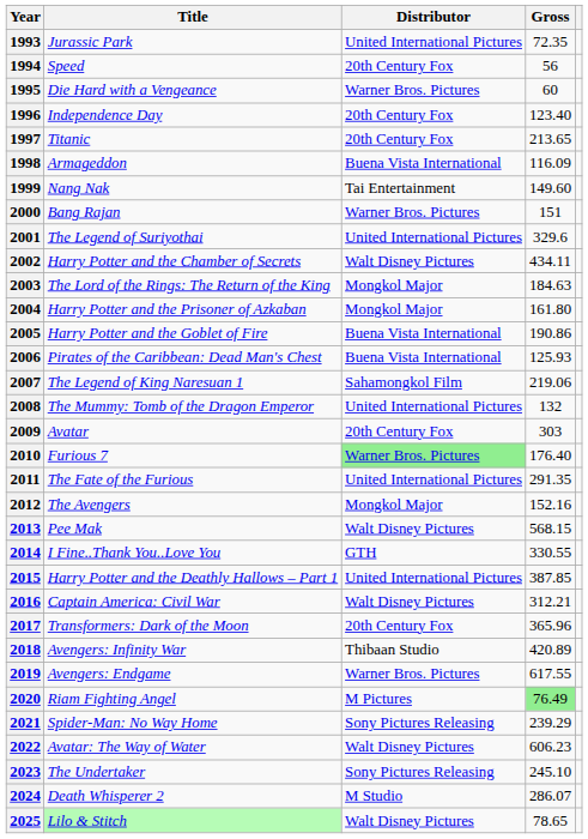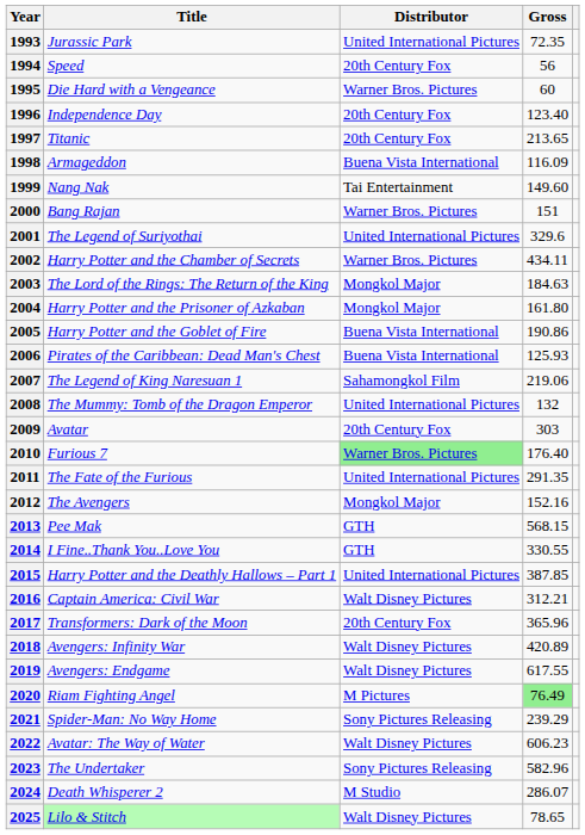 <table class="wikitable plainrowheaders" style="margin:auto; margin:auto;">
 <tr>
 <th scope="col">Year</th>
 <th scope="col">Title</th>
 <th scope="col">Distributor</th>
 <th scope="col">Gross<br></th>
 <th scope="col" class="unsortable"></th>
 </tr>
 <tr>
 <th style="text-align:center;" scope="row"><strong>1993</strong></th>
 <td><em><a href='#'>Jurassic Park</a></em></td>
 <td style="text-align:left;"><a href='#'>United International Pictures</a></td>
 <td style="text-align:center;">72.35</td>
 <td style="text-align:center;"></td>
 </tr>
 <tr>
 <th style="text-align:center;" scope="row"><strong>1994</strong></th>
 <td><em><a href='#'>Speed</a></em></td>
 <td style="text-align:left;"><a href='#'>20th Century Fox</a></td>
 <td style="text-align:center;">56</td>
 <td style="text-align:center;"></td>
 </tr>
 <tr>
 <th style="text-align:center;" scope="row"><strong>1995</strong></th>
 <td><em><a href='#'>Die Hard with a Vengeance</a></em></td>
 <td style="text-align:left;"><a href='#'>Warner Bros. Pictures</a></td>
 <td style="text-align:center;">60</td>
 <td style="text-align:center;"></td>
 </tr>
 <tr>
 <th style="text-align:center;" scope="row"><strong>1996</strong></th>
 <td><em><a href='#'>Independence Day</a></em></td>
 <td style="text-align:left;"><a href='#'>20th Century Fox</a></td>
 <td style="text-align:center;">123.40</td>
 <td style="text-align:center;"></td>
 </tr>
 <tr>
 <th style="text-align:center;" scope="row"><strong>1997</strong></th>
 <td><em><a href='#'>Titanic</a></em></td>
 <td style="text-align:left;"><a href='#'>20th Century Fox</a></td>
 <td style="text-align:center;">213.65</td>
 <td style="text-align:center;"></td>
 </tr>
 <tr>
 <th style="text-align:center;" scope="row"><strong>1998</strong></th>
 <td><em><a href='#'>Armageddon</a></em></td>
 <td style="text-align:left;"><a href='#'>Buena Vista International</a></td>
 <td style="text-align:center;">116.09</td>
 <td style="text-align:center;"></td>
 </tr>
 <tr>
 <th style="text-align:center;" scope="row"><strong>1999</strong></th>
 <td><em><a href='#'>Nang Nak</a></em></td>
 <td style="text-align:left;">Tai Entertainment</td>
 <td style="text-align:center;">149.60</td>
 <td style="text-align:center;"></td>
 </tr>
 <tr>
 <th style="text-align:center;" scope="row"><strong>2000</strong></th>
 <td><em><a href='#'>Bang Rajan</a></em></td>
 <td style="text-align:left;"><a href='#'>Warner Bros. Pictures</a></td>
 <td style="text-align:center;">151</td>
 <td style="text-align:center;"></td>
 </tr>
 <tr>
 <th style="text-align:center;" scope="row"><strong>2001</strong></th>
 <td><em><a href='#'>The Legend of Suriyothai</a></em></td>
 <td style="text-align:left;"><a href='#'>United International Pictures</a></td>
 <td style="text-align:center;">329.6</td>
 <td style="text-align:center"></td>
 </tr>
 <tr>
 <th style="text-align:center;" scope="row"><strong>2002</strong></th>
 <td><em><a href='#'>Harry Potter and the Chamber of Secrets</a></em></td>
-<td style="text-align:left;"><a href='#'>Walt Disney Pictures</a></td>
+<td style="text-align:left;"><a href='#'>Warner Bros. Pictures</a></td>
 <td style="text-align:center;">434.11</td>
 <td style="text-align:center"></td>
 </tr>
 <tr>
 <th style="text-align:center;" scope="row"><strong>2003</strong></th>
 <td><em><a href='#'>The Lord of the Rings: The Return of the King</a></em></td>
 <td style="text-align:left;"><a href='#'>Mongkol Major</a></td>
 <td style="text-align:center;">184.63</td>
 <td style="text-align:center"></td>
 </tr>
 <tr>
 <th style="text-align:center;" scope="row"><strong>2004</strong></th>
 <td><em><a href='#'>Harry Potter and the Prisoner of Azkaban</a></em></td>
 <td style="text-align:left;"><a href='#'>Mongkol Major</a></td>
 <td style="text-align:center;">161.80</td>
 <td style="text-align:center"></td>
 </tr>
 <tr>
 <th style="text-align:center;" scope="row"><strong>2005</strong></th>
 <td><em><a href='#'>Harry Potter and the Goblet of Fire</a></em></td>
 <td style="text-align:left;"><a href='#'>Buena Vista International</a></td>
 <td style="text-align:center;">190.86</td>
 <td style="text-align:center"></td>
 </tr>
 <tr>
 <th style="text-align:center;" scope="row"><strong>2006</strong></th>
 <td><em><a href='#'>Pirates of the Caribbean: Dead Man's Chest</a></em></td>
 <td style="text-align:left;"><a href='#'>Buena Vista International</a></td>
 <td style="text-align:center;">125.93</td>
 <td style="text-align:center"></td>
 </tr>
 <tr>
 <th style="text-align:center;" scope="row"><strong>2007</strong></th>
 <td><em><a href='#'>The Legend of King Naresuan 1</a></em></td>
 <td style="text-align:left;"><a href='#'>Sahamongkol Film</a></td>
 <td style="text-align:center;">219.06</td>
 <td style="text-align:center"></td>
 </tr>
 <tr>
 <th style="text-align:center;" scope="row"><strong>2008</strong></th>
 <td><em><a href='#'>The Mummy: Tomb of the Dragon Emperor</a></em></td>
 <td style="text-align:left;"><a href='#'>United International Pictures</a></td>
 <td style="text-align:center;">132</td>
 <td style="text-align:center"></td>
 </tr>
 <tr>
 <th style="text-align:center;" scope="row"><strong>2009</strong></th>
 <td><em><a href='#'>Avatar</a></em></td>
 <td style="text-align:left;"><a href='#'>20th Century Fox</a></td>
 <td style="text-align:center;">303</td>
 <td style="text-align:center"></td>
 </tr>
 <tr>
 <th style="text-align:center;" scope="row"><strong>2010</strong></th>
 <td><em><a href='#'>Furious 7</a></em></td>
 <td style="background: lightgreen; text-align:left;"><a href='#'>Warner Bros. Pictures</a></td>
 <td style="text-align:center;">176.40</td>
 <td style="text-align:center"></td>
 </tr>
 <tr>
 <th style="text-align:center;" scope="row"><strong>2011</strong></th>
 <td><em><a href='#'>The Fate of the Furious</a></em></td>
 <td style="text-align:left;"><a href='#'>United International Pictures</a></td>
 <td style="text-align:center;">291.35</td>
 <td style="text-align:center"></td>
 </tr>
 <tr>
 <th style="text-align:center;" scope="row"><strong>2012</strong></th>
 <td><em><a href='#'>The Avengers</a></em></td>
 <td style="text-align:left;"><a href='#'>Mongkol Major</a></td>
 <td style="text-align:center;">152.16</td>
 <td style="text-align:center"></td>
 </tr>
 <tr>
 <th style="text-align:center;" scope="row"><strong><a href='#'>2013</a></strong></th>
 <td><em><a href='#'>Pee Mak</a></em></td>
-<td style="text-align:left;"><a href='#'>Walt Disney Pictures</a></td>
+<td style="text-align:left;"><a href='#'>GTH</a></td>
 <td style="text-align:center;">568.15</td>
 <td style="text-align:center;"></td>
 </tr>
 <tr>
 <th style="text-align:center;" scope="row"><strong><a href='#'>2014</a></strong></th>
 <td><em><a href='#'>I Fine..Thank You..Love You</a></em></td>
 <td style="text-align:left;"><a href='#'>GTH</a></td>
 <td style="text-align:center;">330.55</td>
 <td style="text-align:center"></td>
 </tr>
 <tr>
 <th style="text-align:center;" scope="row"><strong><a href='#'>2015</a></strong></th>
 <td><em><a href='#'>Harry Potter and the Deathly Hallows – Part 1</a></em></td>
 <td style="text-align:left;"><a href='#'>United International Pictures</a></td>
 <td style="text-align:center;">387.85</td>
 <td style="text-align:center;"></td>
 </tr>
 <tr>
 <th style="text-align:center;" scope="row"><strong><a href='#'>2016</a></strong></th>
 <td><em><a href='#'>Captain America: Civil War</a></em></td>
 <td style="text-align:left;"><a href='#'>Walt Disney Pictures</a></td>
 <td style="text-align:center;">312.21</td>
 <td style="text-align:center"></td>
 </tr>
 <tr>
 <th style="text-align:center;" scope="row"><strong><a href='#'>2017</a></strong></th>
 <td><em><a href='#'>Transformers: Dark of the Moon</a></em></td>
 <td style="text-align:left;"><a href='#'>20th Century Fox</a></td>
 <td style="text-align:center;">365.96</td>
 <td style="text-align:center"></td>
 </tr>
 <tr>
 <th style="text-align:center;" scope="row"><strong><a href='#'>2018</a></strong></th>
 <td><em><a href='#'>Avengers: Infinity War</a></em></td>
-<td style="text-align:left;">Thibaan Studio</td>
+<td style="text-align:left;"><a href='#'>Walt Disney Pictures</a></td>
 <td style="text-align:center;">420.89</td>
 <td style="text-align:center;"></td>
 </tr>
 <tr>
 <th style="text-align:center;" scope="row"><strong><a href='#'>2019</a></strong></th>
 <td><em><a href='#'>Avengers: Endgame</a></em></td>
-<td style="text-align:left;"><a href='#'>Warner Bros. Pictures</a></td>
+<td style="text-align:left;"><a href='#'>Walt Disney Pictures</a></td>
 <td style="text-align:center;">617.55</td>
 <td style="text-align:center;"></td>
 </tr>
 <tr>
 <th style="text-align:center;" scope="row"><strong><a href='#'>2020</a></strong></th>
 <td><em><a href='#'>Riam Fighting Angel</a></em></td>
 <td style="text-align:left;"><a href='#'>M Pictures</a></td>
 <td style="background: lightgreen; text-align:center;">76.49</td>
 <td style="text-align:center;"></td>
 </tr>
 <tr>
 <th style="text-align:center;" scope="row"><strong><a href='#'>2021</a></strong></th>
 <td><em><a href='#'>Spider-Man: No Way Home</a></em></td>
 <td style="text-align:left;"><a href='#'>Sony Pictures Releasing</a></td>
 <td style="text-align:center;">239.29</td>
 <td style="text-align:center"></td>
 </tr>
 <tr>
 <th style="text-align:center;" scope="row"><strong><a href='#'>2022</a></strong></th>
 <td><em><a href='#'>Avatar: The Way of Water</a></em></td>
 <td style="text-align:left;"><a href='#'>Walt Disney Pictures</a></td>
 <td style="text-align:center;">606.23</td>
 <td style="text-align:center"></td>
 </tr>
 <tr>
 <th style="text-align:center;" scope="row"><strong><a href='#'>2023</a></strong></th>
 <td><em><a href='#'>The Undertaker</a></em></td>
 <td style="text-align:left;"><a href='#'>Sony Pictures Releasing</a></td>
-<td style="text-align:center;">245.10</td>
+<td style="text-align:center;">582.96</td>
 <td style="text-align:center;"></td>
 </tr>
 <tr>
 <th style="text-align:center;" scope="row"><strong><a href='#'>2024</a></strong></th>
 <td><em><a href='#'>Death Whisperer 2</a></em></td>
 <td style="text-align:left;"><a href='#'>M Studio</a></td>
 <td style="text-align:center;">286.07</td>
 <td style="text-align:center;"></td>
 </tr>
 <tr>
 <th style="text-align:center;" scope="row"><strong><a href='#'>2025</a></strong></th>
 <td style="background:#b6fcb6;"><em><a href='#'>Lilo & Stitch</a></em> </td>
 <td style="text-align:left;"><a href='#'>Walt Disney Pictures</a></td>
 <td style="text-align:center;">78.65</td>
 <td style="text-align:center;"></td>
 </tr>
 </table>
